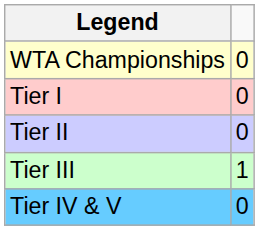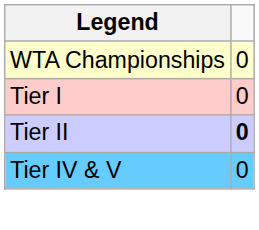 <table class="wikitable">
 <tr>
 <th>Legend</th>
 </tr>
 <tr style="background:#ffc;">
 <td>WTA Championships</td>
 <td align="center">0</td>
 </tr>
 <tr bgcolor="#ffcccc">
 <td>Tier I</td>
 <td align="center">0</td>
 </tr>
 <tr bgcolor="#ccccff">
 <td>Tier II</td>
-<td align="center">0</td>
-</tr>
-<tr bgcolor="#CCFFCC">
-<td>Tier III</td>
-<td align="center">1</td>
+<td align="center"><strong>0</strong></td>
 </tr>
 <tr bgcolor="#66CCFF">
 <td>Tier IV & V</td>
 <td align="center">0</td>
 </tr>
 </table>
